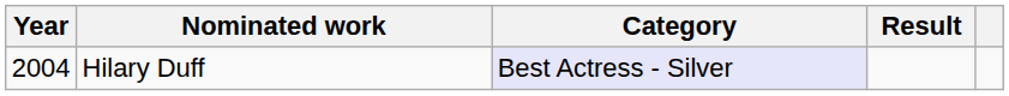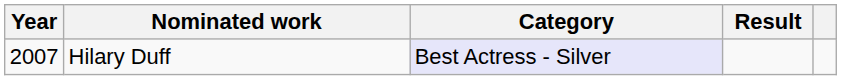 <table class="wikitable sortable">
 <tr>
 <th scope="col" style="width:1em;">Year</th>
 <th scope="col" style="width:39em;">Nominated work</th>
 <th scope="col" style="width:36em;">Category</th>
 <th scope="col" style="width:5em;">Result</th>
 <th scope="col" style="width:2em;" class="unsortable"></th>
 </tr>
 <tr>
-<td>2004</td>
+<td>2007</td>
 <td>Hilary Duff</td>
 <td style="background: lavender;">Best Actress - Silver</td>
 <td></td>
 <td style="text-align:center;"></td>
 </tr>
 </table>
